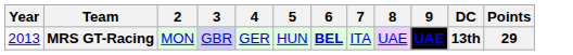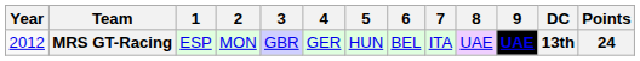 <table class="wikitable" style="text-align:center; font-size:85%">
 <tr>
 <th>Year</th>
 <th>Team</th>
+<th>1</th>
 <th>2</th>
 <th>3</th>
 <th>4</th>
 <th>5</th>
 <th>6</th>
 <th>7</th>
 <th>8</th>
 <th>9</th>
 <th>DC</th>
 <th>Points</th>
 </tr>
 <tr>
-<td><a href='#'>2013</a></td>
+<td><a href='#'>2012</a></td>
 <th nowrap>MRS GT-Racing</th>
+<td style="background:#DFFFDF;"><a href='#'>ESP</a><br></td>
 <td style="background:#DFFFDF;"><a href='#'>MON</a><br></td>
 <td style="background:#CFCFFF;"><a href='#'>GBR</a><br></td>
 <td style="background:#DFFFDF;"><a href='#'>GER</a><br></td>
 <td style="background:#DFFFDF;"><a href='#'>HUN</a><br></td>
-<td style="background:#DFFFDF;"><strong><a href='#'>BEL</a><br></strong></td>
+<td style="background:#DFFFDF;"><a href='#'>BEL</a><br></td>
 <td style="background:#DFFFDF;"><a href='#'>ITA</a><br></td>
 <td style="background:#EFCFFF;"><a href='#'>UAE</a><br></td>
 <td style="background:#000000; color:white"><strong><a href='#'><span>UAE</span></a><br></strong></td>
 <th>13th</th>
-<th>29</th>
+<th>24</th>
 </tr>
 </table>
